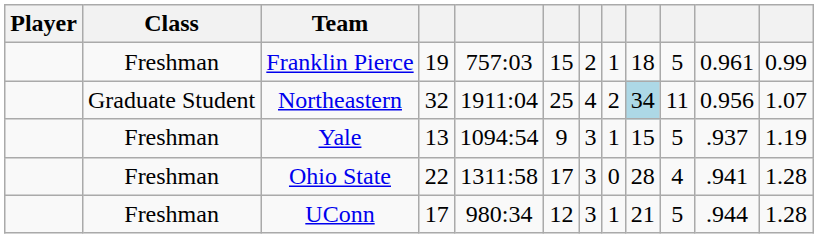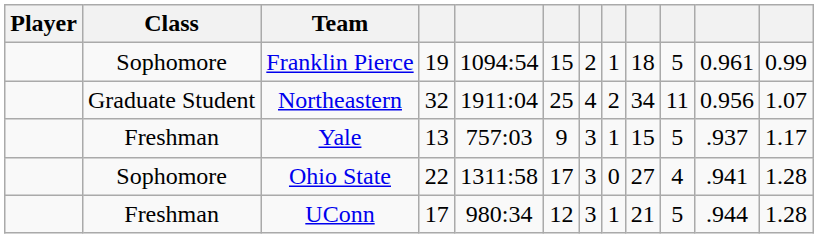 <table class="wikitable sortable" style="font-size= 95%;text-align: center;">
 <tr>
 <th>Player</th>
 <th>Class</th>
 <th>Team</th>
 <th></th>
 <th></th>
 <th></th>
 <th></th>
 <th></th>
 <th></th>
 <th></th>
 <th></th>
 <th></th>
 </tr>
 <tr>
 <td></td>
-<td>Freshman</td>
+<td>Sophomore</td>
 <td><a href='#'>Franklin Pierce</a></td>
 <td>19</td>
-<td>757:03</td>
+<td>1094:54</td>
 <td>15</td>
 <td>2</td>
 <td>1</td>
 <td>18</td>
 <td>5</td>
 <td>0.961</td>
 <td>0.99</td>
 </tr>
 <tr>
 <td></td>
 <td>Graduate Student</td>
 <td><a href='#'>Northeastern</a></td>
 <td>32</td>
 <td>1911:04</td>
 <td>25</td>
 <td>4</td>
 <td>2</td>
-<td style="background: lightblue;">34</td>
+<td>34</td>
 <td>11</td>
 <td>0.956</td>
 <td>1.07</td>
 </tr>
 <tr>
 <td></td>
 <td>Freshman</td>
 <td><a href='#'>Yale</a></td>
 <td>13</td>
-<td>1094:54</td>
+<td>757:03</td>
 <td>9</td>
 <td>3</td>
 <td>1</td>
 <td>15</td>
 <td>5</td>
 <td>.937</td>
-<td>1.19</td>
+<td>1.17</td>
 </tr>
 <tr>
 <td></td>
-<td>Freshman</td>
+<td>Sophomore</td>
 <td><a href='#'>Ohio State</a></td>
 <td>22</td>
 <td>1311:58</td>
 <td>17</td>
 <td>3</td>
 <td>0</td>
-<td>28</td>
+<td>27</td>
 <td>4</td>
 <td>.941</td>
 <td>1.28</td>
 </tr>
 <tr>
 <td></td>
 <td>Freshman</td>
 <td><a href='#'>UConn</a></td>
 <td>17</td>
 <td>980:34</td>
 <td>12</td>
 <td>3</td>
 <td>1</td>
 <td>21</td>
 <td>5</td>
 <td>.944</td>
 <td>1.28</td>
 </tr>
 </table>
